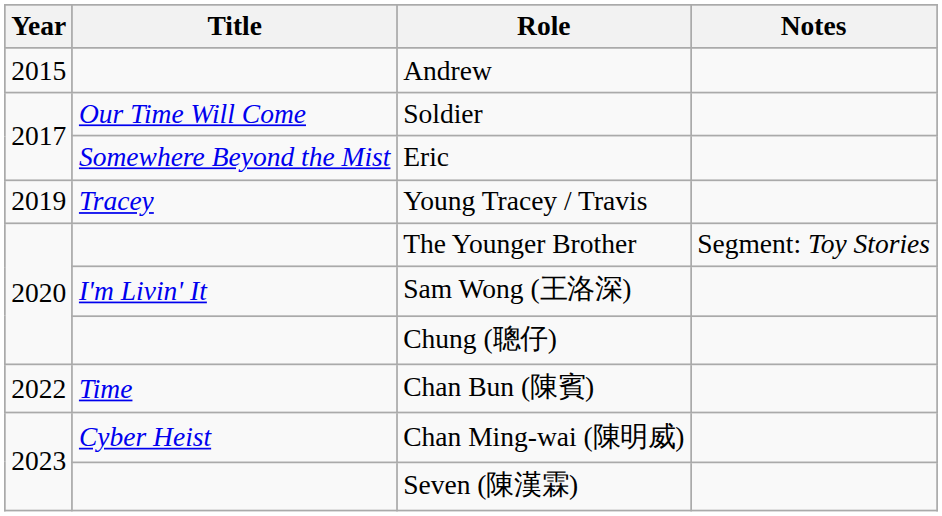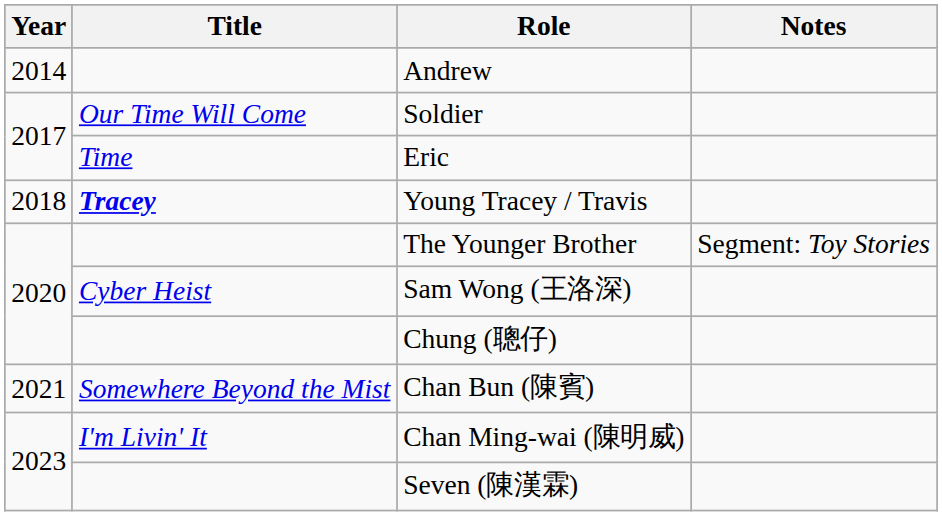 <table class="wikitable">
 <tr>
 <th>Year</th>
 <th>Title</th>
 <th>Role</th>
 <th>Notes</th>
 </tr>
 <tr>
-<td>2015</td>
+<td>2014</td>
 <td><em></em></td>
 <td>Andrew</td>
 <td></td>
 </tr>
 <tr>
 <td rowspan="2">2017</td>
 <td><em><a href='#'>Our Time Will Come</a></em></td>
 <td>Soldier</td>
 <td></td>
 </tr>
 <tr>
-<td><em><a href='#'>Somewhere Beyond the Mist</a></em></td>
+<td><em><a href='#'>Time</a></em></td>
 <td>Eric</td>
 <td></td>
 </tr>
 <tr>
-<td>2019</td>
-<td><em><a href='#'>Tracey</a></em></td>
+<td>2018</td>
+<td><strong><em><a href='#'>Tracey</a></em></strong></td>
 <td>Young Tracey / Travis</td>
 <td></td>
 </tr>
 <tr>
 <td rowspan="3">2020</td>
 <td><em></em></td>
 <td>The Younger Brother</td>
 <td>Segment: <em>Toy Stories</em></td>
 </tr>
 <tr>
-<td><em><a href='#'>I'm Livin' It</a></em></td>
+<td><em><a href='#'>Cyber Heist</a></em></td>
 <td>Sam Wong (王洛深)</td>
 <td></td>
 </tr>
 <tr>
 <td><em></em></td>
 <td>Chung (聰仔)</td>
 <td></td>
 </tr>
 <tr>
-<td>2022</td>
-<td><em><a href='#'>Time</a></em></td>
+<td>2021</td>
+<td><em><a href='#'>Somewhere Beyond the Mist</a></em></td>
 <td>Chan Bun (陳賓)</td>
 <td></td>
 </tr>
 <tr>
 <td rowspan="2">2023</td>
-<td><em><a href='#'>Cyber Heist</a></em></td>
+<td><em><a href='#'>I'm Livin' It</a></em></td>
 <td>Chan Ming-wai (陳明威)</td>
 <td></td>
 </tr>
 <tr>
 <td><em></em></td>
 <td>Seven (陳漢霖)</td>
 <td></td>
 </tr>
 </table>
